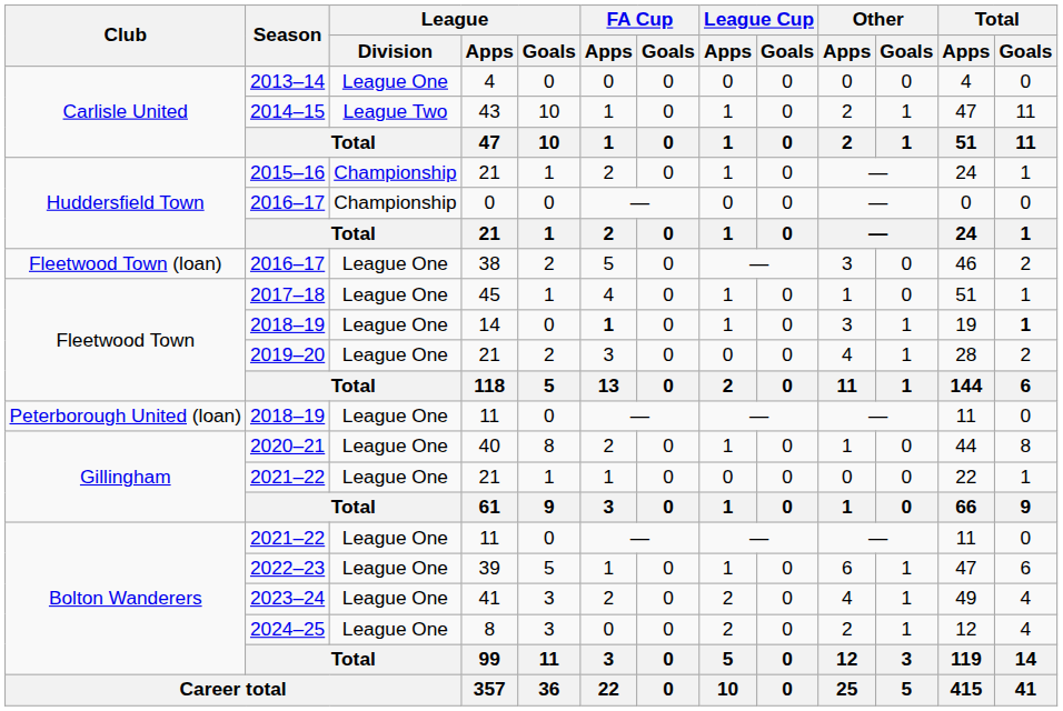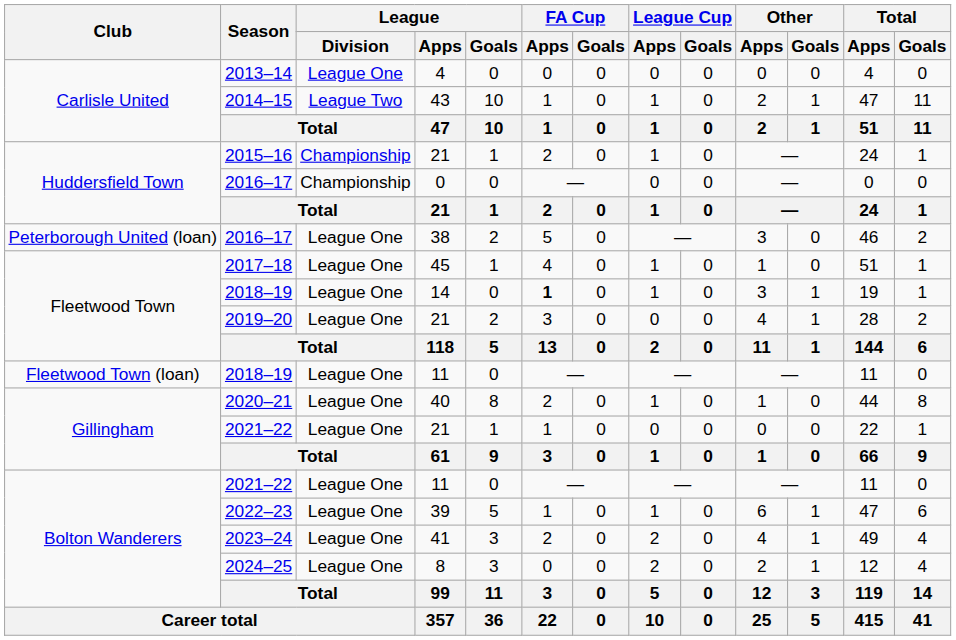 <table class=wikitable style=text-align:center>
 <tr>
 <th rowspan=2>Club</th>
 <th rowspan=2>Season</th>
 <th colspan=3>League</th>
 <th colspan=2><a href='#'>FA Cup</a></th>
 <th colspan=2><a href='#'>League Cup</a></th>
 <th colspan=2>Other</th>
 <th colspan=2>Total</th>
 </tr>
 <tr>
 <th>Division</th>
 <th>Apps</th>
 <th>Goals</th>
 <th>Apps</th>
 <th>Goals</th>
 <th>Apps</th>
 <th>Goals</th>
 <th>Apps</th>
 <th>Goals</th>
 <th>Apps</th>
 <th>Goals</th>
 </tr>
 <tr>
 <td rowspan="3"><a href='#'>Carlisle United</a></td>
 <td><a href='#'>2013–14</a></td>
 <td><a href='#'>League One</a></td>
 <td>4</td>
 <td>0</td>
 <td>0</td>
 <td>0</td>
 <td>0</td>
 <td>0</td>
 <td>0</td>
 <td>0</td>
 <td>4</td>
 <td>0</td>
 </tr>
 <tr>
 <td><a href='#'>2014–15</a></td>
 <td><a href='#'>League Two</a></td>
 <td>43</td>
 <td>10</td>
 <td>1</td>
 <td>0</td>
 <td>1</td>
 <td>0</td>
 <td>2</td>
 <td>1</td>
 <td>47</td>
 <td>11</td>
 </tr>
 <tr>
 <th colspan=2>Total</th>
 <th>47</th>
 <th>10</th>
 <th>1</th>
 <th>0</th>
 <th>1</th>
 <th>0</th>
 <th>2</th>
 <th>1</th>
 <th>51</th>
 <th>11</th>
 </tr>
 <tr>
 <td rowspan="3"><a href='#'>Huddersfield Town</a></td>
 <td><a href='#'>2015–16</a></td>
 <td><a href='#'>Championship</a></td>
 <td>21</td>
 <td>1</td>
 <td>2</td>
 <td>0</td>
 <td>1</td>
 <td>0</td>
 <td colspan=2>—</td>
 <td>24</td>
 <td>1</td>
 </tr>
 <tr>
 <td><a href='#'>2016–17</a></td>
 <td>Championship</td>
 <td>0</td>
 <td>0</td>
 <td colspan=2>—</td>
 <td>0</td>
 <td>0</td>
 <td colspan=2>—</td>
 <td>0</td>
 <td>0</td>
 </tr>
 <tr>
 <th colspan=2>Total</th>
 <th>21</th>
 <th>1</th>
 <th>2</th>
 <th>0</th>
 <th>1</th>
 <th>0</th>
 <th colspan=2>—</th>
 <th>24</th>
 <th>1</th>
 </tr>
 <tr>
-<td><a href='#'>Fleetwood Town</a> (loan)</td>
+<td><a href='#'>Peterborough United</a> (loan)</td>
 <td><a href='#'>2016–17</a></td>
 <td>League One</td>
 <td>38</td>
 <td>2</td>
 <td>5</td>
 <td>0</td>
 <td colspan=2>—</td>
 <td>3</td>
 <td>0</td>
 <td>46</td>
 <td>2</td>
 </tr>
 <tr>
 <td rowspan="4">Fleetwood Town</td>
 <td><a href='#'>2017–18</a></td>
 <td>League One</td>
 <td>45</td>
 <td>1</td>
 <td>4</td>
 <td>0</td>
 <td>1</td>
 <td>0</td>
 <td>1</td>
 <td>0</td>
 <td>51</td>
 <td>1</td>
 </tr>
 <tr>
 <td><a href='#'>2018–19</a></td>
 <td>League One</td>
 <td>14</td>
 <td>0</td>
 <td><strong>1</strong></td>
 <td>0</td>
 <td>1</td>
 <td>0</td>
 <td>3</td>
 <td>1</td>
 <td>19</td>
-<td><strong>1</strong></td>
+<td>1</td>
 </tr>
 <tr>
 <td><a href='#'>2019–20</a></td>
 <td>League One</td>
 <td>21</td>
 <td>2</td>
 <td>3</td>
 <td>0</td>
 <td>0</td>
 <td>0</td>
 <td>4</td>
 <td>1</td>
 <td>28</td>
 <td>2</td>
 </tr>
 <tr>
 <th colspan=2>Total</th>
 <th>118</th>
 <th>5</th>
 <th>13</th>
 <th>0</th>
 <th>2</th>
 <th>0</th>
 <th>11</th>
 <th>1</th>
 <th>144</th>
 <th>6</th>
 </tr>
 <tr>
-<td><a href='#'>Peterborough United</a> (loan)</td>
+<td><a href='#'>Fleetwood Town</a> (loan)</td>
 <td><a href='#'>2018–19</a></td>
 <td>League One</td>
 <td>11</td>
 <td>0</td>
 <td colspan=2>—</td>
 <td colspan=2>—</td>
 <td colspan=2>—</td>
 <td>11</td>
 <td>0</td>
 </tr>
 <tr>
 <td rowspan="3"><a href='#'>Gillingham</a></td>
 <td><a href='#'>2020–21</a></td>
 <td>League One</td>
 <td>40</td>
 <td>8</td>
 <td>2</td>
 <td>0</td>
 <td>1</td>
 <td>0</td>
 <td>1</td>
 <td>0</td>
 <td>44</td>
 <td>8</td>
 </tr>
 <tr>
 <td><a href='#'>2021–22</a></td>
 <td>League One</td>
 <td>21</td>
 <td>1</td>
 <td>1</td>
 <td>0</td>
 <td>0</td>
 <td>0</td>
 <td>0</td>
 <td>0</td>
 <td>22</td>
 <td>1</td>
 </tr>
 <tr>
 <th colspan=2>Total</th>
 <th>61</th>
 <th>9</th>
 <th>3</th>
 <th>0</th>
 <th>1</th>
 <th>0</th>
 <th>1</th>
 <th>0</th>
 <th>66</th>
 <th>9</th>
 </tr>
 <tr>
 <td rowspan="5"><a href='#'>Bolton Wanderers</a></td>
 <td><a href='#'>2021–22</a></td>
 <td>League One</td>
 <td>11</td>
 <td>0</td>
 <td colspan=2>—</td>
 <td colspan=2>—</td>
 <td colspan=2>—</td>
 <td>11</td>
 <td>0</td>
 </tr>
 <tr>
 <td><a href='#'>2022–23</a></td>
 <td>League One</td>
 <td>39</td>
 <td>5</td>
 <td>1</td>
 <td>0</td>
 <td>1</td>
 <td>0</td>
 <td>6</td>
 <td>1</td>
 <td>47</td>
 <td>6</td>
 </tr>
 <tr>
 <td><a href='#'>2023–24</a></td>
 <td>League One</td>
 <td>41</td>
 <td>3</td>
 <td>2</td>
 <td>0</td>
 <td>2</td>
 <td>0</td>
 <td>4</td>
 <td>1</td>
 <td>49</td>
 <td>4</td>
 </tr>
 <tr>
 <td><a href='#'>2024–25</a></td>
 <td>League One</td>
 <td>8</td>
 <td>3</td>
 <td>0</td>
 <td>0</td>
 <td>2</td>
 <td>0</td>
 <td>2</td>
 <td>1</td>
 <td>12</td>
 <td>4</td>
 </tr>
 <tr>
 <th colspan="2">Total</th>
 <th>99</th>
 <th>11</th>
 <th>3</th>
 <th>0</th>
 <th>5</th>
 <th>0</th>
 <th>12</th>
 <th>3</th>
 <th>119</th>
 <th>14</th>
 </tr>
 <tr>
 <th colspan="3">Career total</th>
 <th>357</th>
 <th>36</th>
 <th>22</th>
 <th>0</th>
 <th>10</th>
 <th>0</th>
 <th>25</th>
 <th>5</th>
 <th>415</th>
 <th>41</th>
 </tr>
 </table>
